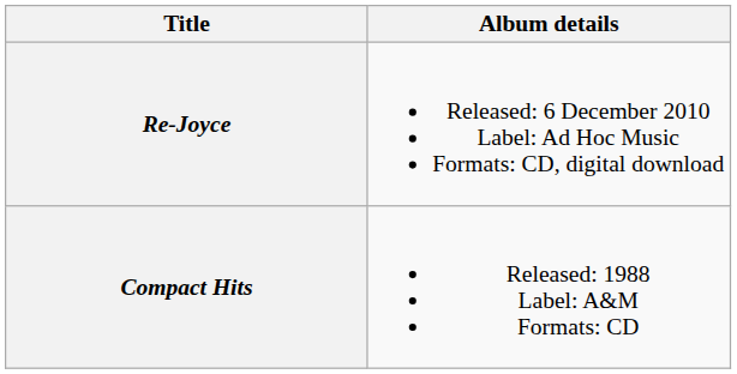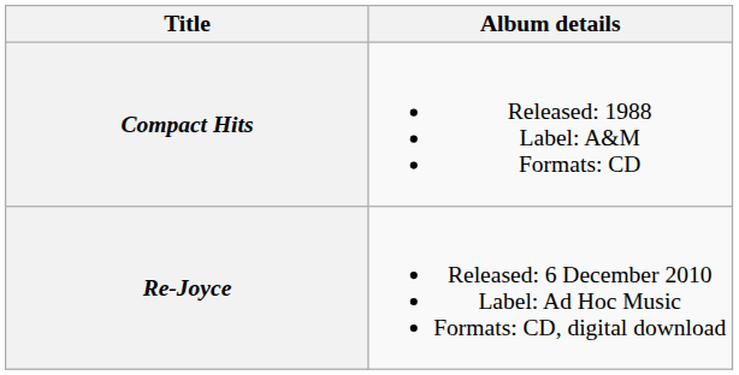 <table class="wikitable plainrowheaders" style="text-align:center;">
 <tr>
 <th scope="col" style="width:15em;">Title</th>
 <th scope="col" style="width:15em;">Album details</th>
 </tr>
 <tr>
+<th scope="row"><em>Compact Hits</em></th>
+<td><br><ul><li>Released: 1988</li><li>Label: A&M</li><li>Formats: CD</li></ul></td>
+</tr>
+<tr>
 <th scope="row"><em>Re-Joyce</em></th>
 <td><br><ul><li>Released: 6 December 2010</li><li>Label: Ad Hoc Music</li><li>Formats: CD, digital download</li></ul></td>
 </tr>
-<tr>
-<th scope="row"><em>Compact Hits</em></th>
-<td><br><ul><li>Released: 1988</li><li>Label: A&M</li><li>Formats: CD</li></ul></td>
-</tr>
 </table>
